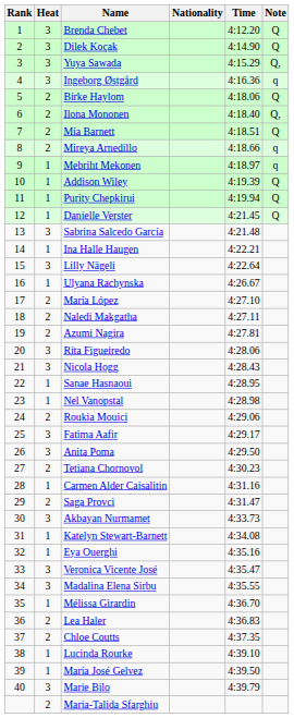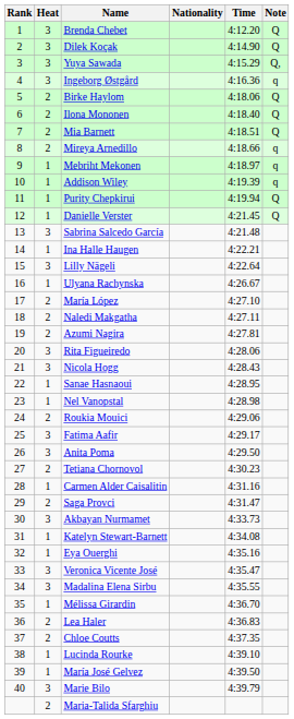 <table class="wikitable sortable" style="text-align:center">
 <tr>
 <th>Rank</th>
 <th>Heat</th>
 <th>Name</th>
 <th>Nationality</th>
 <th>Time</th>
 <th>Note</th>
 </tr>
 <tr bgcolor=ccffcc>
 <td>1</td>
 <td>3</td>
 <td align=left><a href='#'>Brenda Chebet</a></td>
 <td align=left></td>
 <td>4:12.20</td>
 <td>Q</td>
 </tr>
 <tr bgcolor=ccffcc>
 <td>2</td>
 <td>3</td>
 <td align=left><a href='#'>Dilek Koçak</a></td>
 <td align=left></td>
 <td>4:14.90</td>
 <td>Q</td>
 </tr>
 <tr bgcolor=ccffcc>
 <td>3</td>
 <td>3</td>
 <td align=left><a href='#'>Yuya Sawada</a></td>
 <td align=left></td>
 <td>4:15.29</td>
 <td>Q, </td>
 </tr>
 <tr bgcolor=ddffdd>
 <td>4</td>
 <td>3</td>
 <td align=left><a href='#'>Ingeborg Østgård</a></td>
 <td align=left></td>
 <td>4:16.36</td>
 <td>q</td>
 </tr>
 <tr bgcolor=ccffcc>
 <td>5</td>
 <td>2</td>
 <td align=left><a href='#'>Birke Haylom</a></td>
 <td align=left></td>
 <td>4:18.06</td>
 <td>Q</td>
 </tr>
 <tr bgcolor=ccffcc>
 <td>6</td>
 <td>2</td>
 <td align=left><a href='#'>Ilona Mononen</a></td>
 <td align=left></td>
 <td>4:18.40</td>
-<td>Q, </td>
+<td>Q</td>
 </tr>
 <tr bgcolor=ccffcc>
 <td>7</td>
 <td>2</td>
 <td align=left><a href='#'>Mia Barnett</a></td>
 <td align=left></td>
 <td>4:18.51</td>
 <td>Q</td>
 </tr>
 <tr bgcolor=ddffdd>
 <td>8</td>
 <td>2</td>
 <td align=left><a href='#'>Mireya Arnedillo</a></td>
 <td align=left></td>
 <td>4:18.66</td>
 <td>q</td>
 </tr>
 <tr bgcolor=ccffcc>
 <td>9</td>
 <td>1</td>
 <td align=left><a href='#'>Mebriht Mekonen</a></td>
 <td align=left></td>
 <td>4:18.97</td>
 <td>q</td>
 </tr>
 <tr bgcolor=ccffcc>
 <td>10</td>
 <td>1</td>
 <td align=left><a href='#'>Addison Wiley</a></td>
 <td align=left></td>
 <td>4:19.39</td>
-<td>Q</td>
+<td>q</td>
 </tr>
 <tr bgcolor=ccffcc>
 <td>11</td>
 <td>1</td>
 <td align=left><a href='#'>Purity Chepkirui</a></td>
 <td align=left></td>
 <td>4:19.94</td>
 <td>Q</td>
 </tr>
 <tr bgcolor=ddffdd>
 <td>12</td>
 <td>1</td>
 <td align=left><a href='#'>Danielle Verster</a></td>
 <td align=left></td>
 <td>4:21.45</td>
 <td>Q</td>
 </tr>
 <tr>
 <td>13</td>
 <td>3</td>
 <td align=left><a href='#'>Sabrina Salcedo García</a></td>
 <td align=left></td>
 <td>4:21.48</td>
 <td></td>
 </tr>
 <tr>
 <td>14</td>
 <td>1</td>
 <td align=left><a href='#'>Ina Halle Haugen</a></td>
 <td align=left></td>
 <td>4:22.21</td>
 <td></td>
 </tr>
 <tr>
 <td>15</td>
 <td>3</td>
 <td align=left><a href='#'>Lilly Nägeli</a></td>
 <td align=left></td>
 <td>4:22.64</td>
 <td></td>
 </tr>
 <tr>
 <td>16</td>
 <td>1</td>
 <td align=left><a href='#'>Ulyana Rachynska</a></td>
 <td align=left></td>
 <td>4:26.67</td>
 <td></td>
 </tr>
 <tr>
 <td>17</td>
 <td>2</td>
 <td align=left><a href='#'>María López</a></td>
 <td align=left></td>
 <td>4:27.10</td>
 <td></td>
 </tr>
 <tr>
 <td>18</td>
 <td>2</td>
 <td align=left><a href='#'>Naledi Makgatha</a></td>
 <td align=left></td>
 <td>4:27.11</td>
 <td></td>
 </tr>
 <tr>
 <td>19</td>
 <td>2</td>
 <td align=left><a href='#'>Azumi Nagira</a></td>
 <td align=left></td>
 <td>4:27.81</td>
 <td></td>
 </tr>
 <tr>
 <td>20</td>
 <td>3</td>
 <td align=left><a href='#'>Rita Figueiredo</a></td>
 <td align=left></td>
 <td>4:28.06</td>
 <td></td>
 </tr>
 <tr>
 <td>21</td>
 <td>3</td>
 <td align=left><a href='#'>Nicola Hogg</a></td>
 <td align=left></td>
 <td>4:28.43</td>
 <td></td>
 </tr>
 <tr>
 <td>22</td>
 <td>1</td>
 <td align=left><a href='#'>Sanae Hasnaoui</a></td>
 <td align=left></td>
 <td>4:28.95</td>
 <td></td>
 </tr>
 <tr>
 <td>23</td>
 <td>1</td>
 <td align=left><a href='#'>Nel Vanopstal</a></td>
 <td align=left></td>
 <td>4:28.98</td>
 <td></td>
 </tr>
 <tr>
 <td>24</td>
 <td>2</td>
 <td align=left><a href='#'>Roukia Mouici</a></td>
 <td align=left></td>
 <td>4:29.06</td>
 <td></td>
 </tr>
 <tr>
 <td>25</td>
 <td>3</td>
 <td align=left><a href='#'>Fatima Aafir</a></td>
 <td align=left></td>
 <td>4:29.17</td>
 <td></td>
 </tr>
 <tr>
 <td>26</td>
 <td>3</td>
 <td align=left><a href='#'>Anita Poma</a></td>
 <td align=left></td>
 <td>4:29.50</td>
 <td></td>
 </tr>
 <tr>
 <td>27</td>
 <td>2</td>
 <td align=left><a href='#'>Tetiana Chornovol</a></td>
 <td align=left></td>
 <td>4:30.23</td>
 <td></td>
 </tr>
 <tr>
 <td>28</td>
 <td>1</td>
 <td align=left><a href='#'>Carmen Alder Caisalitin</a></td>
 <td align=left></td>
 <td>4:31.16</td>
 <td></td>
 </tr>
 <tr>
 <td>29</td>
 <td>2</td>
 <td align=left><a href='#'>Saga Provci</a></td>
 <td align=left></td>
 <td>4:31.47</td>
 <td></td>
 </tr>
 <tr>
 <td>30</td>
 <td>3</td>
 <td align=left><a href='#'>Akbayan Nurmamet</a></td>
 <td align=left></td>
 <td>4:33.73</td>
 <td></td>
 </tr>
 <tr>
 <td>31</td>
 <td>1</td>
 <td align=left><a href='#'>Katelyn Stewart-Barnett</a></td>
 <td align=left></td>
 <td>4:34.08</td>
 <td></td>
 </tr>
 <tr>
 <td>32</td>
 <td>1</td>
 <td align=left><a href='#'>Eya Ouerghi</a></td>
 <td align=left></td>
 <td>4:35.16</td>
 <td></td>
 </tr>
 <tr>
 <td>33</td>
 <td>3</td>
 <td align=left><a href='#'>Veronica Vicente José</a></td>
 <td align=left></td>
 <td>4:35.47</td>
 <td></td>
 </tr>
 <tr>
 <td>34</td>
 <td>3</td>
 <td align=left><a href='#'>Madalina Elena Sirbu</a></td>
 <td align=left></td>
 <td>4:35.55</td>
 <td></td>
 </tr>
 <tr>
 <td>35</td>
 <td>1</td>
 <td align=left><a href='#'>Mélissa Girardin</a></td>
 <td align=left></td>
 <td>4:36.70</td>
 <td></td>
 </tr>
 <tr>
 <td>36</td>
 <td>2</td>
 <td align=left><a href='#'>Lea Haler</a></td>
 <td align=left></td>
 <td>4:36.83</td>
 <td></td>
 </tr>
 <tr>
 <td>37</td>
 <td>2</td>
 <td align=left><a href='#'>Chloe Coutts</a></td>
 <td align=left></td>
 <td>4:37.35</td>
 <td></td>
 </tr>
 <tr>
 <td>38</td>
 <td>1</td>
 <td align=left><a href='#'>Lucinda Rourke</a></td>
 <td align=left></td>
 <td>4:39.10</td>
 <td></td>
 </tr>
 <tr>
 <td>39</td>
 <td>1</td>
 <td align=left><a href='#'>María José Gelvez</a></td>
 <td align=left></td>
 <td>4:39.50</td>
 <td></td>
 </tr>
 <tr>
 <td>40</td>
 <td>3</td>
 <td align=left><a href='#'>Marie Bilo</a></td>
 <td align=left></td>
 <td>4:39.79</td>
 <td></td>
 </tr>
 <tr>
 <td></td>
 <td>2</td>
 <td align=left><a href='#'>Maria-Talida Sfarghiu</a></td>
 <td align=left></td>
 <td></td>
 <td></td>
 </tr>
 </table>
